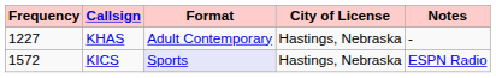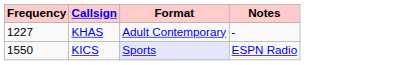 <table class="wikitable" border="1">
 <tr>
 <th style="background:#ffcccc;"><strong>Frequency</strong></th>
 <th style="background:#ffcccc;"><strong><a href='#'>Callsign</a></strong></th>
 <th style="background:#ffcccc;"><strong>Format</strong></th>
-<th style="background:#ffcccc;"><strong>City of License</strong></th>
 <th style="background:#ffcccc;"><strong>Notes</strong></th>
 </tr>
 <tr>
 <td>1227</td>
 <td><a href='#'>KHAS</a></td>
 <td><a href='#'>Adult Contemporary</a></td>
-<td>Hastings, Nebraska</td>
 <td>-</td>
 </tr>
 <tr>
-<td>1572</td>
+<td>1550</td>
 <td><a href='#'>KICS</a></td>
 <td style="background: lavender;"><a href='#'>Sports</a></td>
-<td>Hastings, Nebraska</td>
 <td><a href='#'>ESPN Radio</a></td>
 </tr>
 </table>
